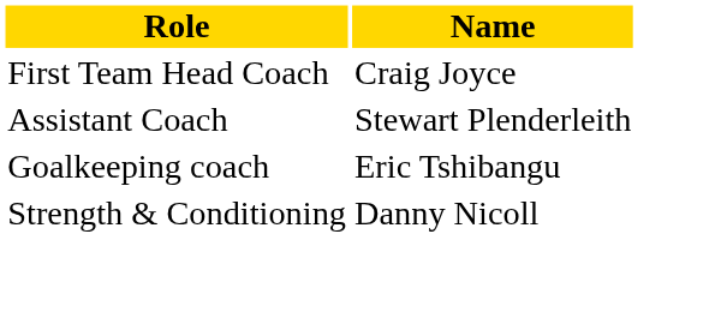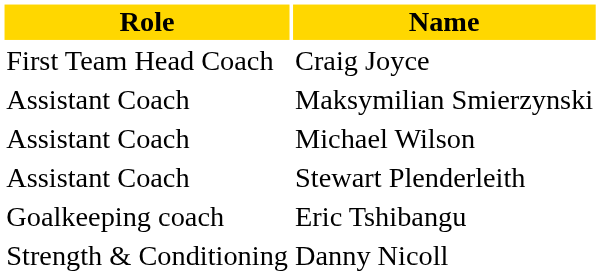 <table class="toccolours">
 <tr>
 <th style="background:gold;">Role</th>
 <th style="background:gold;">Name</th>
 </tr>
 <tr>
 <td>First Team Head Coach</td>
 <td> Craig Joyce</td>
+</tr>
+<tr>
+<td>Assistant Coach</td>
+<td> Maksymilian Smierzynski</td>
+</tr>
+<tr>
+<td>Assistant Coach</td>
+<td> Michael Wilson</td>
 </tr>
 <tr>
 <td>Assistant Coach</td>
 <td> Stewart Plenderleith</td>
 </tr>
 <tr>
 <td>Goalkeeping coach</td>
 <td> Eric Tshibangu</td>
 </tr>
 <tr>
 <td>Strength & Conditioning</td>
 <td> Danny Nicoll</td>
 </tr>
 </table>
